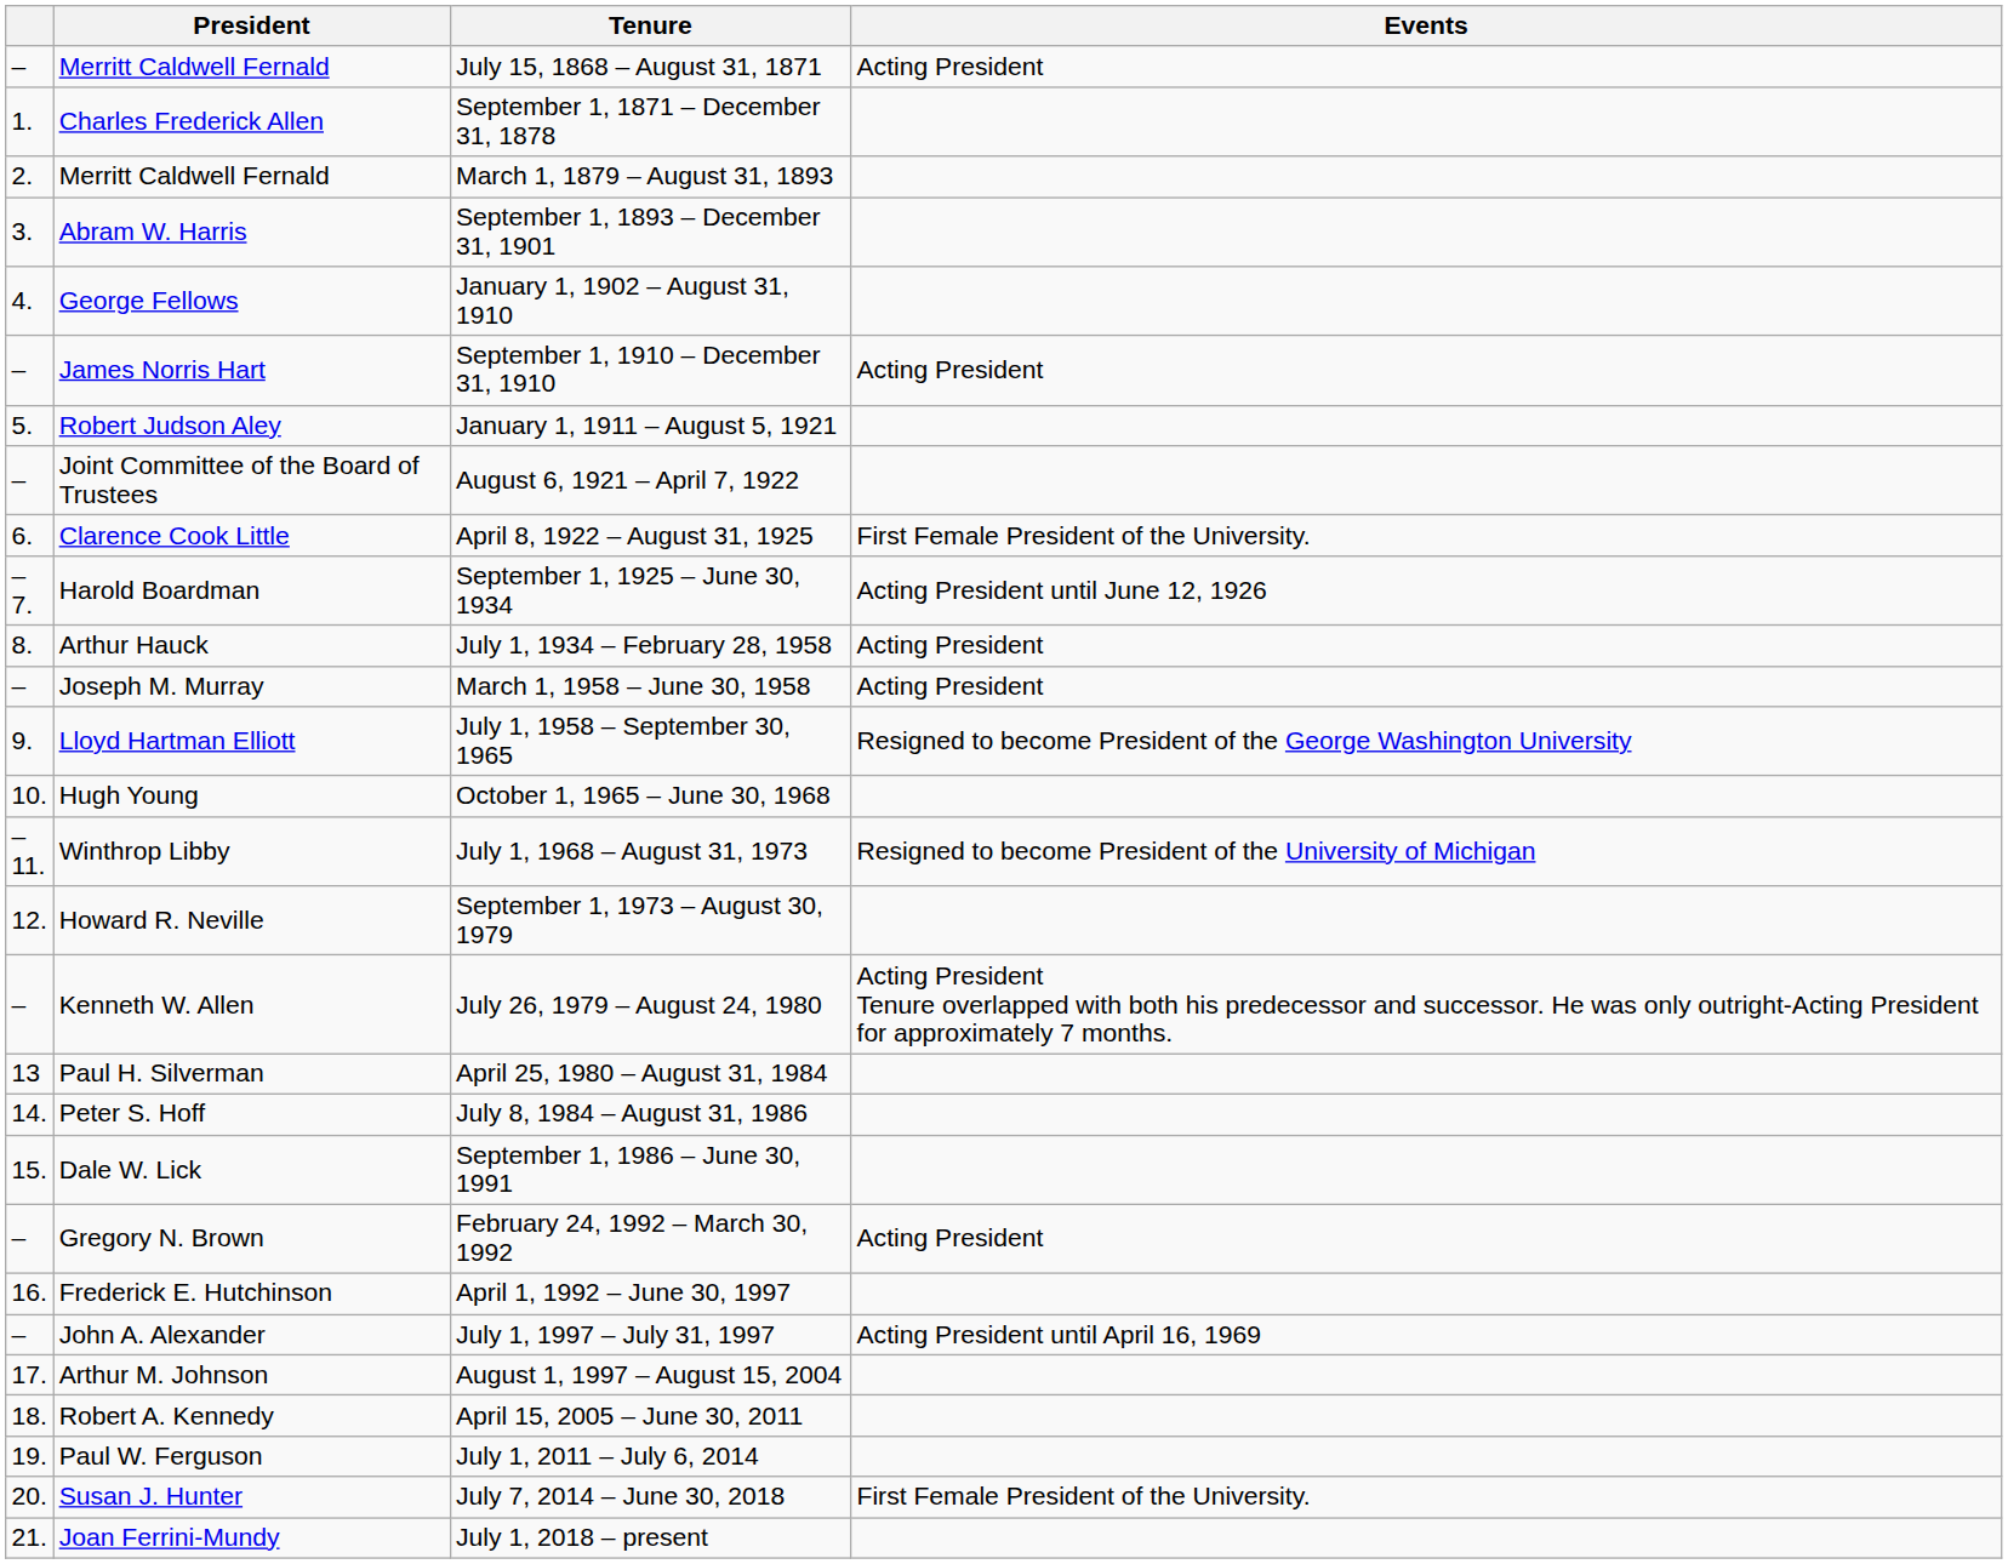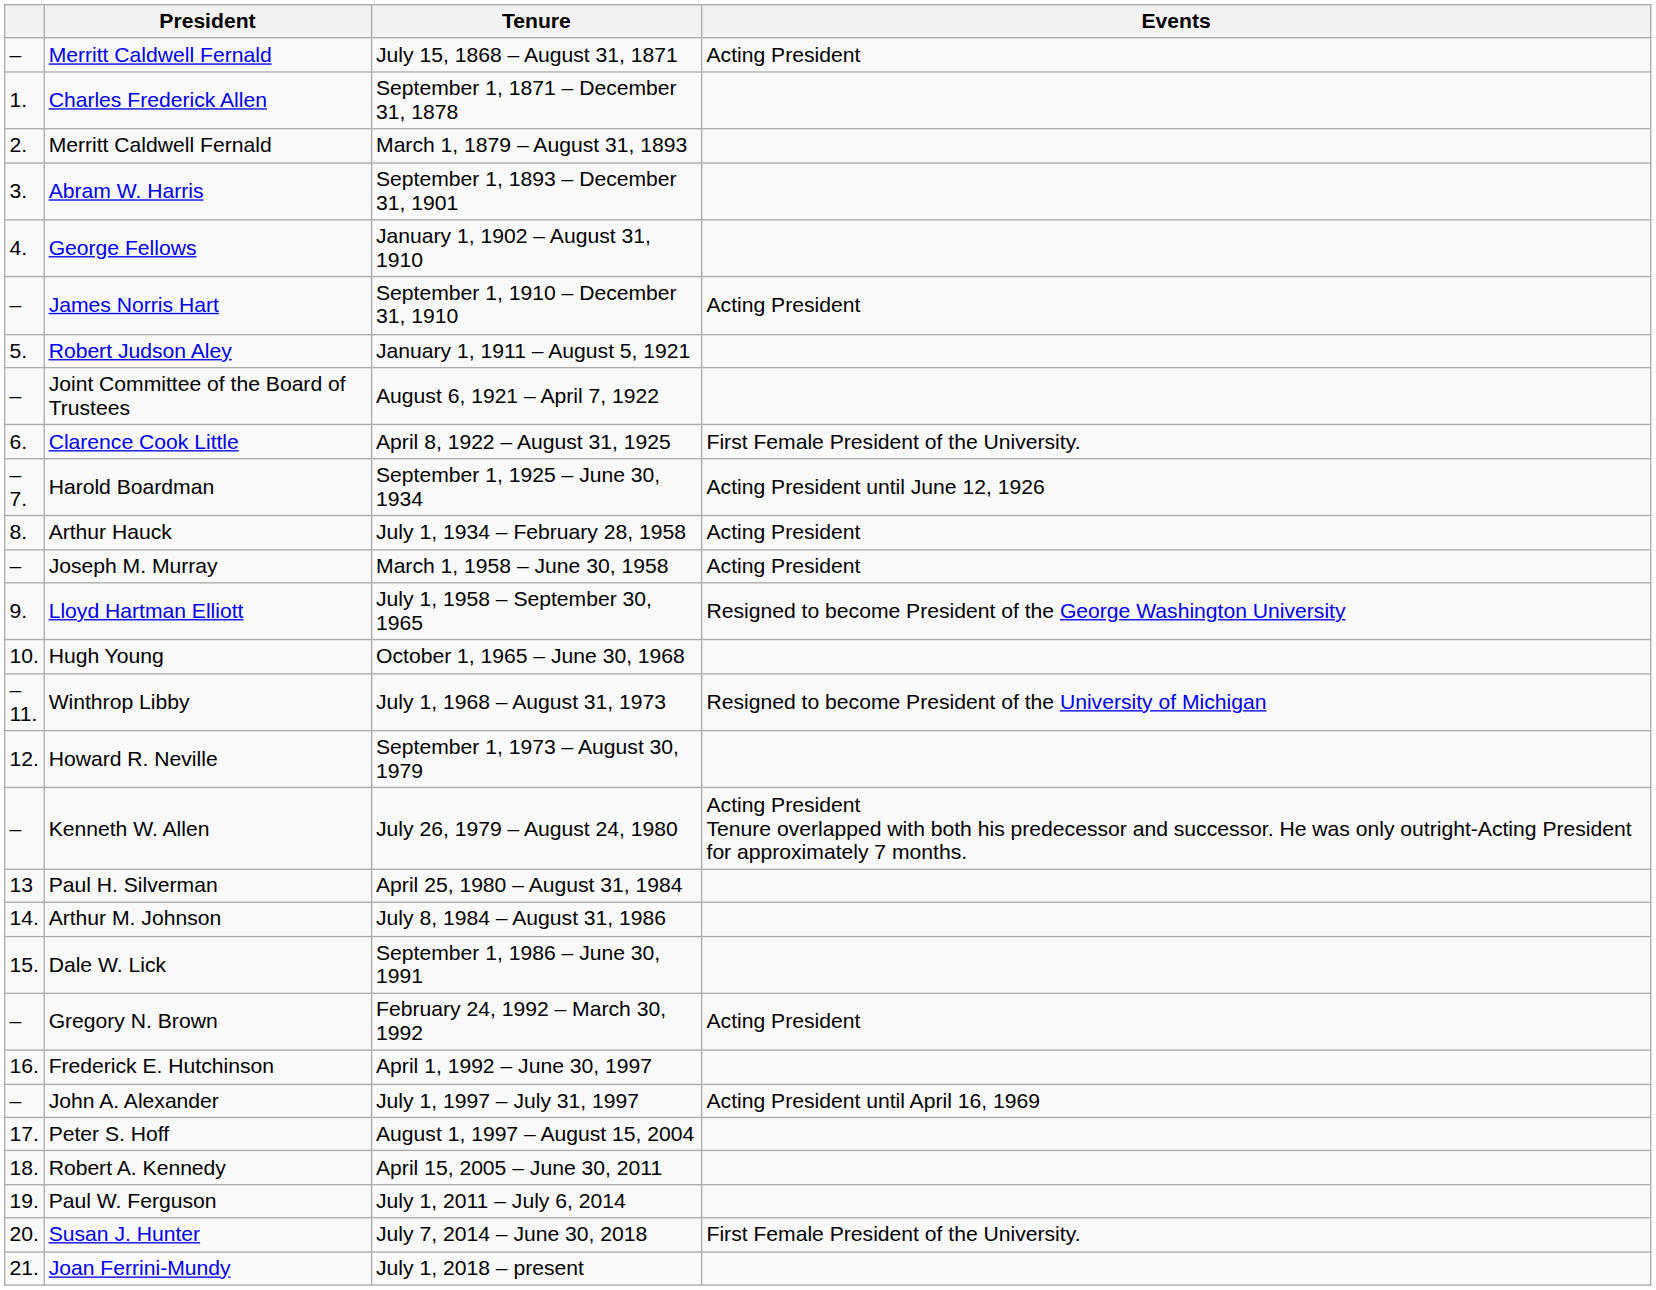 <table class="wikitable">
 <tr>
 <th align="left"></th>
 <th align="left">President</th>
 <th align="center">Tenure</th>
 <th align="left">Events</th>
 </tr>
 <tr>
 <td>–</td>
 <td><a href='#'>Merritt Caldwell Fernald</a></td>
 <td>July 15, 1868 – August 31, 1871</td>
 <td>Acting President</td>
 </tr>
 <tr>
 <td>1.</td>
 <td><a href='#'>Charles Frederick Allen</a></td>
 <td>September 1, 1871 – December 31, 1878</td>
 <td></td>
 </tr>
 <tr>
 <td>2.</td>
 <td>Merritt Caldwell Fernald</td>
 <td>March 1, 1879 – August 31, 1893</td>
 <td></td>
 </tr>
 <tr>
 <td>3.</td>
 <td><a href='#'>Abram W. Harris</a></td>
 <td>September 1, 1893 – December 31, 1901</td>
 <td></td>
 </tr>
 <tr>
 <td>4.</td>
 <td><a href='#'>George Fellows</a></td>
 <td>January 1, 1902 – August 31, 1910</td>
 <td></td>
 </tr>
 <tr>
 <td>–</td>
 <td><a href='#'>James Norris Hart</a></td>
 <td>September 1, 1910 – December 31, 1910</td>
 <td>Acting President</td>
 </tr>
 <tr>
 <td>5.</td>
 <td><a href='#'>Robert Judson Aley</a></td>
 <td>January 1, 1911 – August 5, 1921</td>
 <td></td>
 </tr>
 <tr>
 <td>–</td>
 <td>Joint Committee of the Board of Trustees</td>
 <td>August 6, 1921 – April 7, 1922</td>
 <td></td>
 </tr>
 <tr>
 <td>6.</td>
 <td><a href='#'>Clarence Cook Little</a></td>
 <td>April 8, 1922 – August 31, 1925</td>
 <td>First Female President of the University.</td>
 </tr>
 <tr>
 <td>–<br>7.</td>
 <td>Harold Boardman</td>
 <td>September 1, 1925 – June 30, 1934</td>
 <td>Acting President until June 12, 1926</td>
 </tr>
 <tr>
 <td>8.</td>
 <td>Arthur Hauck</td>
 <td>July 1, 1934 – February 28, 1958</td>
 <td>Acting President</td>
 </tr>
 <tr>
 <td>–</td>
 <td>Joseph M. Murray</td>
 <td>March 1, 1958 – June 30, 1958</td>
 <td>Acting President</td>
 </tr>
 <tr>
 <td>9.</td>
 <td><a href='#'>Lloyd Hartman Elliott</a></td>
 <td>July 1, 1958 – September 30, 1965</td>
 <td>Resigned to become President of the <a href='#'>George Washington University</a></td>
 </tr>
 <tr>
 <td>10.</td>
 <td>Hugh Young</td>
 <td>October 1, 1965 – June 30, 1968</td>
 <td></td>
 </tr>
 <tr>
 <td>–<br>11.</td>
 <td>Winthrop Libby</td>
 <td>July 1, 1968 – August 31, 1973</td>
 <td>Resigned to become President of the <a href='#'>University of Michigan</a></td>
 </tr>
 <tr>
 <td>12.</td>
 <td>Howard R. Neville</td>
 <td>September 1, 1973 – August 30, 1979</td>
 <td></td>
 </tr>
 <tr>
 <td>–</td>
 <td>Kenneth W. Allen</td>
 <td>July 26, 1979 – August 24, 1980</td>
 <td>Acting President <br> Tenure overlapped with both his predecessor and successor. He was only outright-Acting President for approximately 7 months.</td>
 </tr>
 <tr>
 <td>13</td>
 <td>Paul H. Silverman</td>
 <td>April 25, 1980 – August 31, 1984</td>
 <td></td>
 </tr>
 <tr>
 <td>14.</td>
-<td>Peter S. Hoff</td>
+<td>Arthur M. Johnson</td>
 <td>July 8, 1984 – August 31, 1986</td>
 <td></td>
 </tr>
 <tr>
 <td>15.</td>
 <td>Dale W. Lick</td>
 <td>September 1, 1986 – June 30, 1991</td>
 <td></td>
 </tr>
 <tr>
 <td>–</td>
 <td>Gregory N. Brown</td>
 <td>February 24, 1992 – March 30, 1992</td>
 <td>Acting President</td>
 </tr>
 <tr>
 <td>16.</td>
 <td>Frederick E. Hutchinson</td>
 <td>April 1, 1992 – June 30, 1997</td>
 <td></td>
 </tr>
 <tr>
 <td>–</td>
 <td>John A. Alexander</td>
 <td>July 1, 1997 – July 31, 1997</td>
 <td>Acting President until April 16, 1969</td>
 </tr>
 <tr>
 <td>17.</td>
-<td>Arthur M. Johnson</td>
+<td>Peter S. Hoff</td>
 <td>August 1, 1997 – August 15, 2004</td>
 <td></td>
 </tr>
 <tr>
 <td>18.</td>
 <td>Robert A. Kennedy</td>
 <td>April 15, 2005 – June 30, 2011</td>
 <td></td>
 </tr>
 <tr>
 <td>19.</td>
 <td>Paul W. Ferguson</td>
 <td>July 1, 2011 – July 6, 2014</td>
 <td></td>
 </tr>
 <tr>
 <td>20.</td>
 <td><a href='#'>Susan J. Hunter</a></td>
 <td>July 7, 2014 – June 30, 2018</td>
 <td>First Female President of the University.</td>
 </tr>
 <tr>
 <td>21.</td>
 <td><a href='#'>Joan Ferrini-Mundy</a></td>
 <td>July 1, 2018 – present</td>
 <td></td>
 </tr>
 </table>
